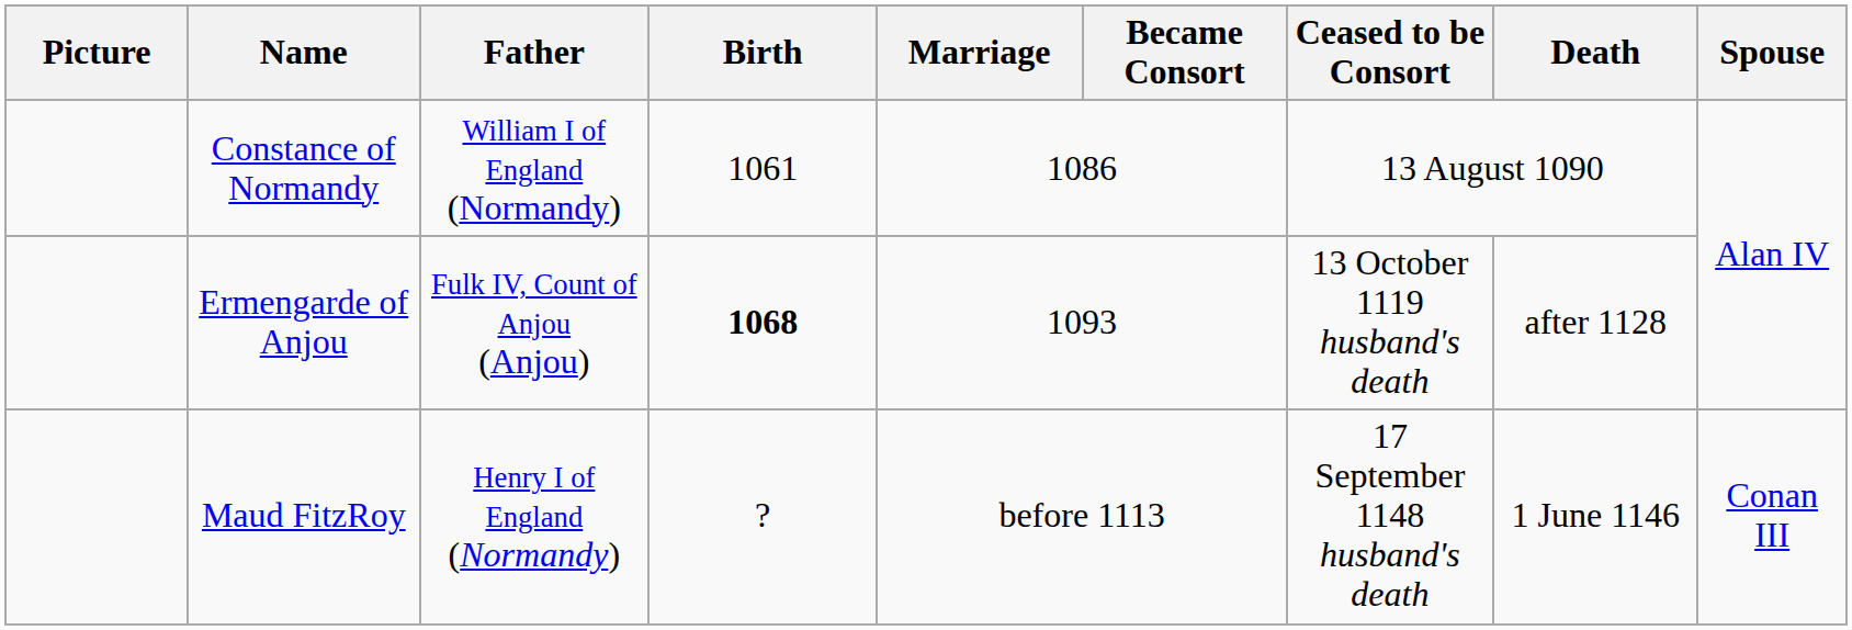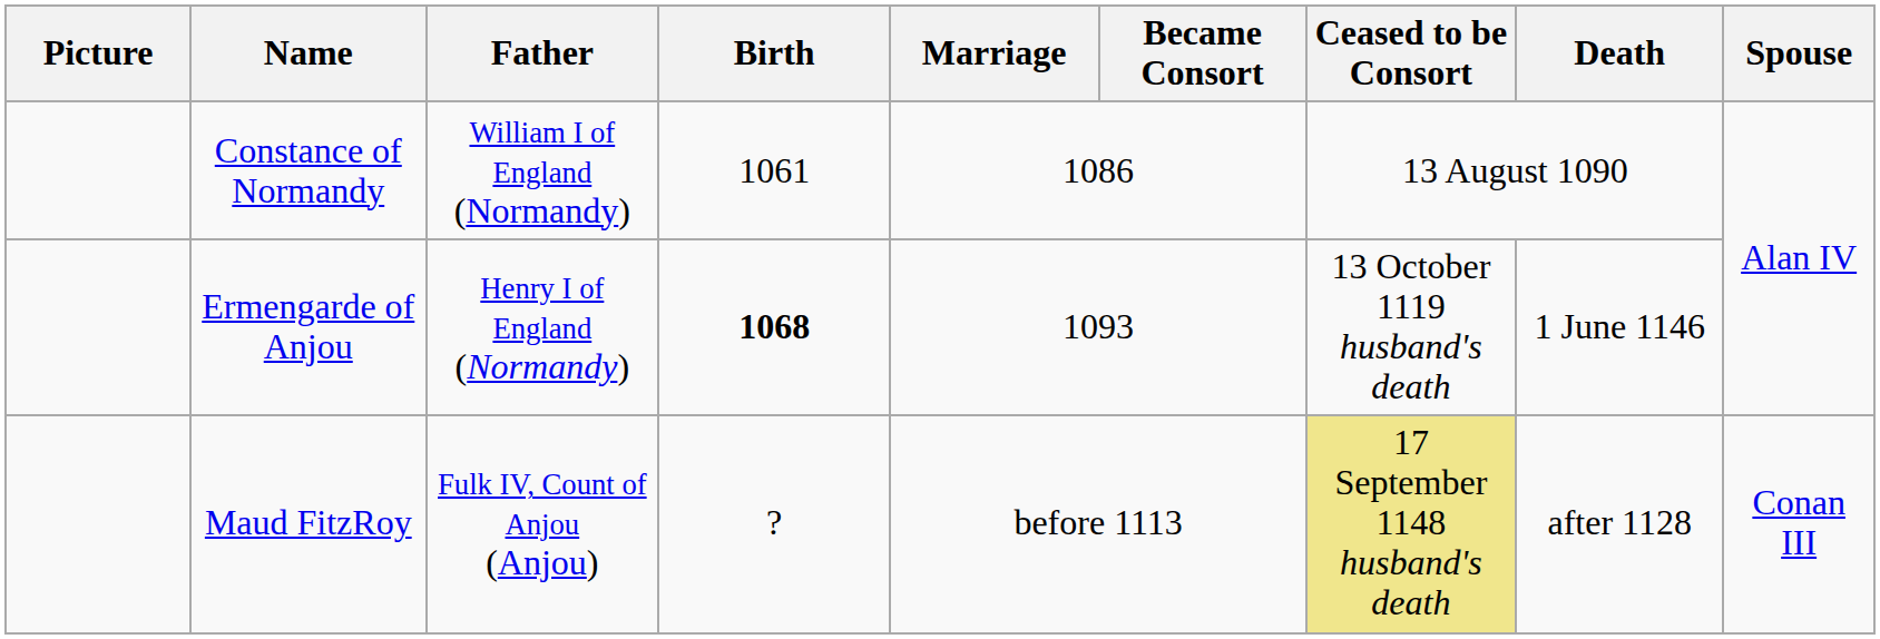 <table width=95% class="wikitable">
 <tr>
 <th width = "8%">Picture</th>
 <th width = "10%">Name</th>
 <th width = "9%">Father</th>
 <th width = "10%">Birth</th>
 <th width = "9%">Marriage</th>
 <th width = "9%">Became Consort</th>
 <th width = "9%">Ceased to be Consort</th>
 <th width = "9%">Death</th>
 <th width = "6%">Spouse</th>
 </tr>
 <tr>
 <td align="center"></td>
 <td align="center"><a href='#'>Constance of Normandy</a><br></td>
 <td align="center"><small><a href='#'>William I of England</a></small><br> (<a href='#'>Normandy</a>)</td>
 <td align="center">1061</td>
 <td align="center" colspan="2">1086</td>
 <td align="center" colspan="2">13 August 1090</td>
 <td align="center" rowspan="2"><a href='#'>Alan IV</a></td>
 </tr>
 <tr>
 <td align="center"></td>
 <td align="center"><a href='#'>Ermengarde of Anjou</a><br></td>
-<td align="center"><small><a href='#'>Fulk IV, Count of Anjou</a></small><br>(<a href='#'>Anjou</a>)</td>
+<td align="center"><small><a href='#'>Henry I of England</a></small><br> (<em><a href='#'>Normandy</a></em>)</td>
 <td align="center"><strong>1068</strong></td>
 <td align="center" colspan="2">1093</td>
 <td align="center">13 October 1119<br><em>husband's death</em></td>
-<td align="center">after 1128</td>
+<td align="center">1 June 1146</td>
 </tr>
 <tr>
 <td align="center"></td>
 <td align="center"><a href='#'>Maud FitzRoy</a><br></td>
-<td align="center"><small><a href='#'>Henry I of England</a></small><br> (<em><a href='#'>Normandy</a></em>)</td>
+<td align="center"><small><a href='#'>Fulk IV, Count of Anjou</a></small><br>(<a href='#'>Anjou</a>)</td>
 <td align="center">?</td>
 <td align="center" colspan="2">before 1113</td>
-<td align="center">17 September 1148<br><em>husband's death</em></td>
-<td align="center">1 June 1146</td>
+<td align="center" style="background: khaki;">17 September 1148<br><em>husband's death</em></td>
+<td align="center">after 1128</td>
 <td align="center"><a href='#'>Conan III</a></td>
 </tr>
 <tr>
 </tr>
 </table>
